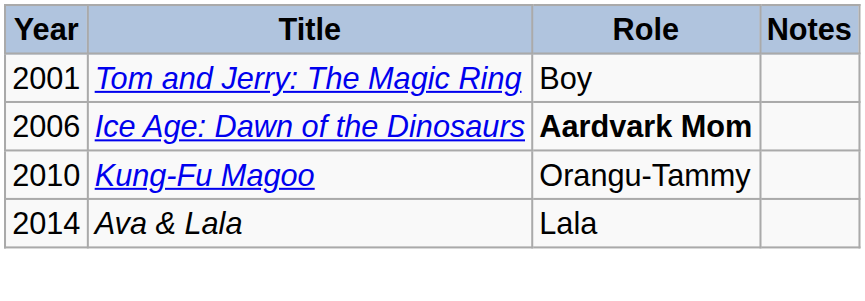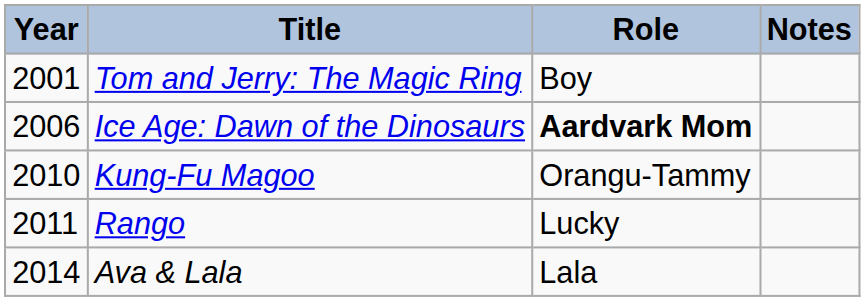 <table class="wikitable sortable plainrowheaders" style="width=95%;  font-size: 95%;">
 <tr>
 <th style="background:#b0c4de;">Year</th>
 <th style="background:#b0c4de;">Title</th>
 <th style="background:#b0c4de;">Role</th>
 <th style="background:#b0c4de;" class="unsortable">Notes</th>
 </tr>
 <tr>
 <td>2001</td>
 <td><em><a href='#'>Tom and Jerry: The Magic Ring</a></em></td>
 <td>Boy</td>
 <td></td>
 </tr>
 <tr>
 <td>2006</td>
 <td><em><a href='#'>Ice Age: Dawn of the Dinosaurs</a></em></td>
 <td><strong>Aardvark Mom</strong></td>
 <td></td>
 </tr>
 <tr>
 <td>2010</td>
 <td><em><a href='#'>Kung-Fu Magoo</a></em></td>
 <td>Orangu-Tammy</td>
 <td></td>
 </tr>
 <tr>
+<td>2011</td>
+<td><em><a href='#'>Rango</a></em></td>
+<td>Lucky</td>
+<td></td>
+</tr>
+<tr>
 <td>2014</td>
 <td><em>Ava & Lala</em></td>
 <td>Lala</td>
 <td></td>
 </tr>
 </table>
